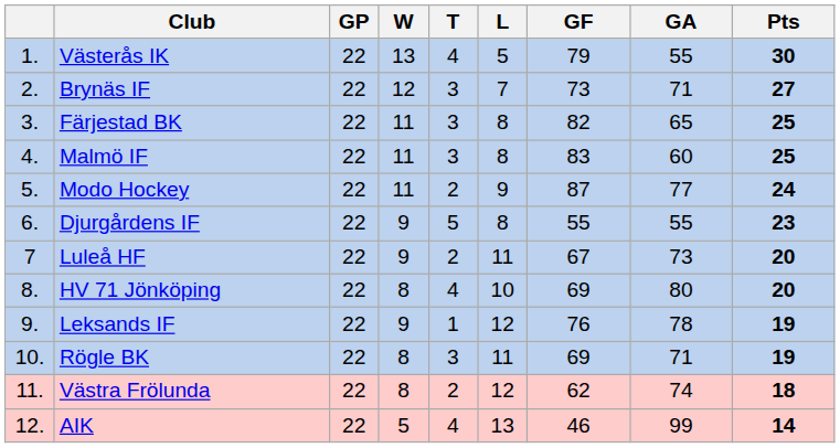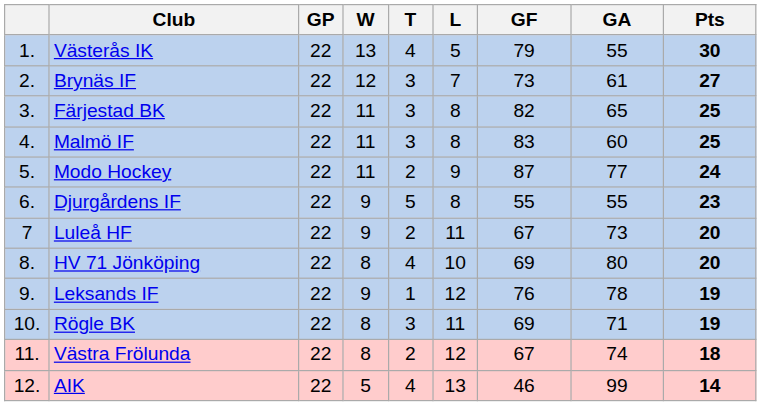 <table class="wikitable">
 <tr>
 <th width="30"></th>
 <th width="200">Club</th>
 <th width="30">GP</th>
 <th width="30">W</th>
 <th width="30">T</th>
 <th width="30">L</th>
 <th width="70">GF</th>
 <th width="70">GA</th>
 <th width="70">Pts</th>
 </tr>
 <tr bgcolor="#BCD2EE" align="center">
 <td>1.</td>
 <td align="left"><a href='#'>Västerås IK</a></td>
 <td>22</td>
 <td>13</td>
 <td>4</td>
 <td>5</td>
 <td>79</td>
 <td>55</td>
 <td><strong>30</strong></td>
 </tr>
 <tr bgcolor="#BCD2EE" align="center">
 <td>2.</td>
 <td align="left"><a href='#'>Brynäs IF</a></td>
 <td>22</td>
 <td>12</td>
 <td>3</td>
 <td>7</td>
 <td>73</td>
-<td>71</td>
+<td>61</td>
 <td><strong>27</strong></td>
 </tr>
 <tr bgcolor="#BCD2EE" align="center">
 <td>3.</td>
 <td align="left"><a href='#'>Färjestad BK</a></td>
 <td>22</td>
 <td>11</td>
 <td>3</td>
 <td>8</td>
 <td>82</td>
 <td>65</td>
 <td><strong>25</strong></td>
 </tr>
 <tr bgcolor="#BCD2EE" align="center">
 <td>4.</td>
 <td align="left"><a href='#'>Malmö IF</a></td>
 <td>22</td>
 <td>11</td>
 <td>3</td>
 <td>8</td>
 <td>83</td>
 <td>60</td>
 <td><strong>25</strong></td>
 </tr>
 <tr bgcolor="#BCD2EE" align="center">
 <td>5.</td>
 <td align="left"><a href='#'>Modo Hockey</a></td>
 <td>22</td>
 <td>11</td>
 <td>2</td>
 <td>9</td>
 <td>87</td>
 <td>77</td>
 <td><strong>24</strong></td>
 </tr>
 <tr bgcolor="#BCD2EE" align="center">
 <td>6.</td>
 <td align="left"><a href='#'>Djurgårdens IF</a></td>
 <td>22</td>
 <td>9</td>
 <td>5</td>
 <td>8</td>
 <td>55</td>
 <td>55</td>
 <td><strong>23</strong></td>
 </tr>
 <tr bgcolor="#BCD2EE" align="center">
 <td>7</td>
 <td align="left"><a href='#'>Luleå HF</a></td>
 <td>22</td>
 <td>9</td>
 <td>2</td>
 <td>11</td>
 <td>67</td>
 <td>73</td>
 <td><strong>20</strong></td>
 </tr>
 <tr bgcolor="#BCD2EE" align="center">
 <td>8.</td>
 <td align="left"><a href='#'>HV 71 Jönköping</a></td>
 <td>22</td>
 <td>8</td>
 <td>4</td>
 <td>10</td>
 <td>69</td>
 <td>80</td>
 <td><strong>20</strong></td>
 </tr>
 <tr bgcolor="#BCD2EE" align="center">
 <td>9.</td>
 <td align="left"><a href='#'>Leksands IF</a></td>
 <td>22</td>
 <td>9</td>
 <td>1</td>
 <td>12</td>
 <td>76</td>
 <td>78</td>
 <td><strong>19</strong></td>
 </tr>
 <tr bgcolor="#BCD2EE" align="center">
 <td>10.</td>
 <td align="left"><a href='#'>Rögle BK</a></td>
 <td>22</td>
 <td>8</td>
 <td>3</td>
 <td>11</td>
 <td>69</td>
 <td>71</td>
 <td><strong>19</strong></td>
 </tr>
 <tr bgcolor="#ffcccc" align="center">
 <td>11.</td>
 <td align="left"><a href='#'>Västra Frölunda</a></td>
 <td>22</td>
 <td>8</td>
 <td>2</td>
 <td>12</td>
-<td>62</td>
+<td>67</td>
 <td>74</td>
 <td><strong>18</strong></td>
 </tr>
 <tr bgcolor="#ffcccc" align="center">
 <td>12.</td>
 <td align="left"><a href='#'>AIK</a></td>
 <td>22</td>
 <td>5</td>
 <td>4</td>
 <td>13</td>
 <td>46</td>
 <td>99</td>
 <td><strong>14</strong></td>
 </tr>
 </table>
